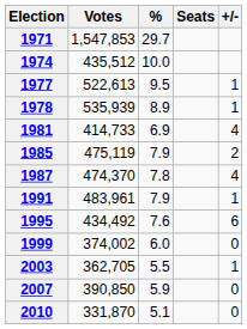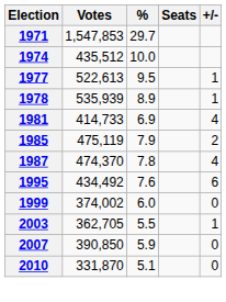 <table class="wikitable" style=text-align:right;">
 <tr>
 <th>Election</th>
 <th>Votes</th>
 <th>%</th>
 <th>Seats</th>
 <th>+/-</th>
 </tr>
 <tr>
 <th><a href='#'>1971</a></th>
 <td>1,547,853</td>
 <td>29.7</td>
 <td></td>
 <td></td>
 </tr>
 <tr>
 <th><a href='#'>1974</a></th>
 <td>435,512</td>
 <td>10.0</td>
 <td></td>
 <td></td>
 </tr>
 <tr>
 <th><a href='#'>1977</a></th>
 <td>522,613</td>
 <td>9.5</td>
 <td></td>
 <td> 1</td>
 </tr>
 <tr>
 <th><a href='#'>1978</a></th>
 <td>535,939</td>
 <td>8.9</td>
 <td></td>
 <td> 1</td>
 </tr>
 <tr>
 <th><a href='#'>1981</a></th>
 <td>414,733</td>
 <td>6.9</td>
 <td></td>
 <td> 4</td>
 </tr>
 <tr>
 <th><a href='#'>1985</a></th>
 <td>475,119</td>
 <td>7.9</td>
 <td></td>
 <td> 2</td>
 </tr>
 <tr>
 <th><a href='#'>1987</a></th>
 <td>474,370</td>
 <td>7.8</td>
 <td></td>
 <td> 4</td>
 </tr>
 <tr>
-<th><a href='#'>1991</a></th>
-<td>483,961</td>
-<td>7.9</td>
-<td></td>
-<td> 1</td>
-</tr>
-<tr>
 <th><a href='#'>1995</a></th>
 <td>434,492</td>
 <td>7.6</td>
 <td></td>
 <td> 6</td>
 </tr>
 <tr>
 <th><a href='#'>1999</a></th>
 <td>374,002</td>
 <td>6.0</td>
 <td></td>
 <td> 0</td>
 </tr>
 <tr>
 <th><a href='#'>2003</a></th>
 <td>362,705</td>
 <td>5.5</td>
 <td></td>
 <td> 1</td>
 </tr>
 <tr>
 <th><a href='#'>2007</a></th>
 <td>390,850</td>
 <td>5.9</td>
 <td></td>
 <td> 0</td>
 </tr>
 <tr>
 <th><a href='#'>2010</a></th>
 <td>331,870</td>
 <td>5.1</td>
 <td></td>
 <td> 0</td>
 </tr>
 </table>
